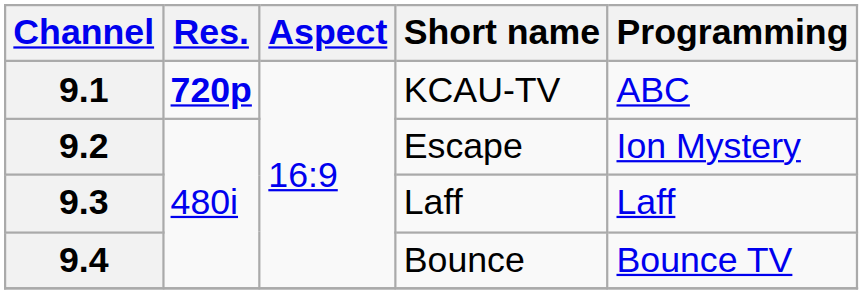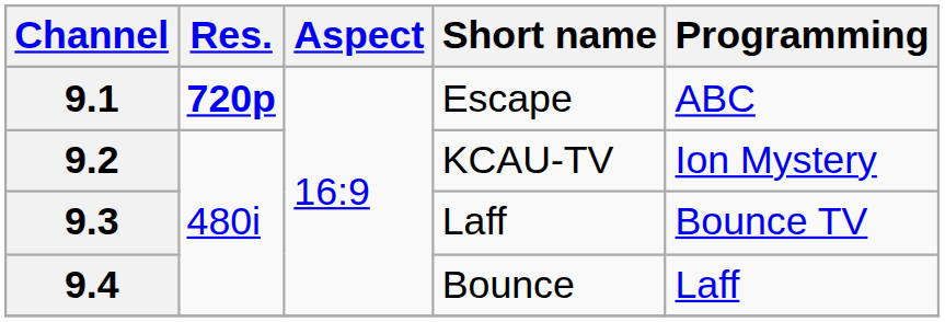 <table class="wikitable">
 <tr>
 <th scope = "col"><a href='#'>Channel</a></th>
 <th scope = "col"><a href='#'>Res.</a></th>
 <th scope = "col"><a href='#'>Aspect</a></th>
 <th scope = "col">Short name</th>
 <th scope = "col">Programming</th>
 </tr>
 <tr>
 <th scope = "row">9.1</th>
 <td><strong><a href='#'>720p</a></strong></td>
 <td rowspan="4"><a href='#'>16:9</a></td>
-<td>KCAU-TV</td>
+<td>Escape</td>
 <td><a href='#'>ABC</a></td>
 </tr>
 <tr>
 <th scope = "row">9.2</th>
 <td rowspan="3"><a href='#'>480i</a></td>
-<td>Escape</td>
+<td>KCAU-TV</td>
 <td><a href='#'>Ion Mystery</a></td>
 </tr>
 <tr>
 <th scope = "row">9.3</th>
 <td>Laff</td>
-<td><a href='#'>Laff</a></td>
+<td><a href='#'>Bounce TV</a></td>
 </tr>
 <tr>
 <th scope = "row">9.4</th>
 <td>Bounce</td>
-<td><a href='#'>Bounce TV</a></td>
+<td><a href='#'>Laff</a></td>
 </tr>
 <tr>
 </tr>
 </table>
